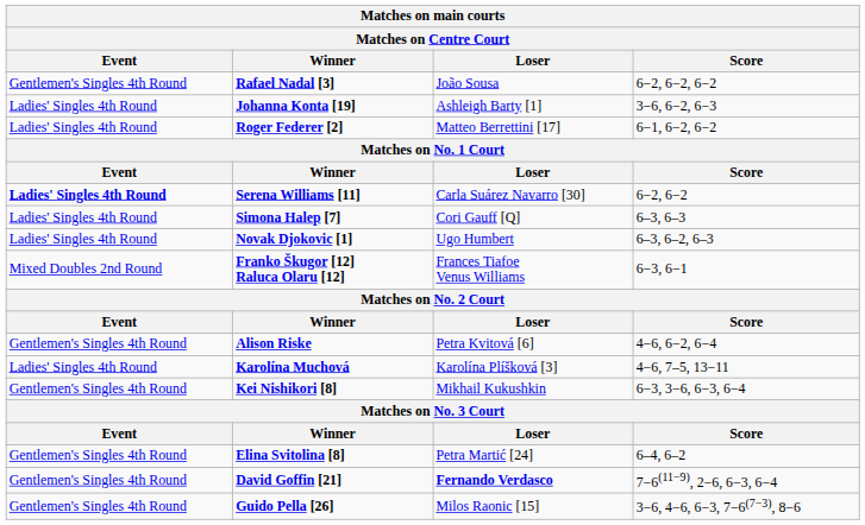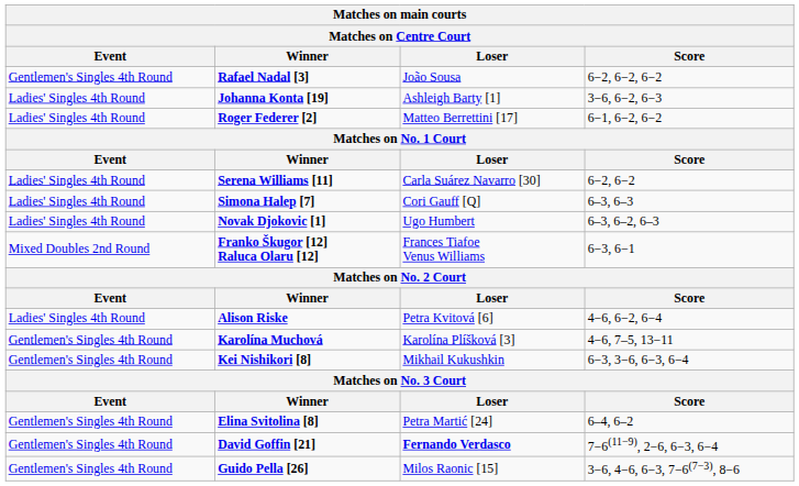 <table class="wikitable collapsible uncollapsed" style="margin:auto;">
 <tr>
 <th colspan="4" style="white-space:nowrap;">Matches on main courts</th>
 </tr>
 <tr>
 <th colspan="4">Matches on <a href='#'>Centre Court</a></th>
 </tr>
 <tr>
 <th width=250>Event</th>
 <th width=220>Winner</th>
 <th width=220>Loser</th>
 <th width=250>Score</th>
 </tr>
 <tr>
 <td><a href='#'>Gentlemen's Singles 4th Round</a></td>
 <td> <strong><a href='#'>Rafael Nadal</a> [3]</strong></td>
 <td> <a href='#'>João Sousa</a></td>
 <td>6−2, 6−2, 6−2</td>
 </tr>
 <tr>
 <td><a href='#'>Ladies' Singles 4th Round</a></td>
 <td> <strong><a href='#'>Johanna Konta</a> [19]</strong></td>
 <td> <a href='#'>Ashleigh Barty</a> [1]</td>
 <td>3−6, 6−2, 6−3</td>
 </tr>
 <tr>
 <td><a href='#'>Ladies' Singles 4th Round</a></td>
 <td> <strong><a href='#'>Roger Federer</a> [2]</strong></td>
 <td> <a href='#'>Matteo Berrettini</a> [17]</td>
 <td>6−1, 6−2, 6−2</td>
 </tr>
 <tr>
 <th colspan="4">Matches on <a href='#'>No. 1 Court</a></th>
 </tr>
 <tr>
 <th width=220>Event</th>
 <th width=220>Winner</th>
 <th width=220>Loser</th>
 <th width=250>Score</th>
 </tr>
 <tr>
-<td><strong><a href='#'>Ladies' Singles 4th Round</a></strong></td>
+<td><a href='#'>Ladies' Singles 4th Round</a></td>
 <td> <strong><a href='#'>Serena Williams</a> [11]</strong></td>
 <td> <a href='#'>Carla Suárez Navarro</a> [30]</td>
 <td>6−2, 6−2</td>
 </tr>
 <tr>
 <td><a href='#'>Ladies' Singles 4th Round</a></td>
 <td> <strong><a href='#'>Simona Halep</a> [7]</strong></td>
 <td> <a href='#'>Cori Gauff</a> [Q]</td>
 <td>6–3, 6–3</td>
 </tr>
 <tr>
 <td><a href='#'>Ladies' Singles 4th Round</a></td>
 <td> <strong><a href='#'>Novak Djokovic</a> [1]</strong></td>
 <td> <a href='#'>Ugo Humbert</a></td>
 <td>6–3, 6–2, 6–3</td>
 </tr>
 <tr>
 <td><a href='#'>Mixed Doubles 2nd Round</a></td>
 <td> <strong><a href='#'>Franko Škugor</a> [12]</strong> <br>  <strong><a href='#'>Raluca Olaru</a> [12]</strong></td>
 <td> <a href='#'>Frances Tiafoe</a> <br>  <a href='#'>Venus Williams</a></td>
 <td>6−3, 6−1</td>
 </tr>
 <tr>
 <th colspan="4">Matches on <a href='#'>No. 2 Court</a></th>
 </tr>
 <tr>
 <th width=220>Event</th>
 <th width=220>Winner</th>
 <th width=220>Loser</th>
 <th width=250>Score</th>
 </tr>
 <tr>
-<td><a href='#'>Gentlemen's Singles 4th Round</a></td>
+<td><a href='#'>Ladies' Singles 4th Round</a></td>
 <td> <strong><a href='#'>Alison Riske</a></strong></td>
 <td> <a href='#'>Petra Kvitová</a> [6]</td>
 <td>4−6, 6−2, 6−4</td>
 </tr>
 <tr>
-<td><a href='#'>Ladies' Singles 4th Round</a></td>
+<td><a href='#'>Gentlemen's Singles 4th Round</a></td>
 <td> <strong><a href='#'>Karolína Muchová</a></strong></td>
 <td> <a href='#'>Karolína Plíšková</a> [3]</td>
 <td>4−6, 7–5, 13−11</td>
 </tr>
 <tr>
 <td><a href='#'>Gentlemen's Singles 4th Round</a></td>
 <td> <strong><a href='#'>Kei Nishikori</a> [8]</strong></td>
 <td> <a href='#'>Mikhail Kukushkin</a></td>
 <td>6−3, 3−6, 6−3, 6−4</td>
 </tr>
 <tr>
 <th colspan="4">Matches on <a href='#'>No. 3 Court</a></th>
 </tr>
 <tr>
 <th width=220>Event</th>
 <th width=220>Winner</th>
 <th width=220>Loser</th>
 <th width=250>Score</th>
 </tr>
 <tr>
 <td><a href='#'>Gentlemen's Singles 4th Round</a></td>
 <td> <strong><a href='#'>Elina Svitolina</a> [8]</strong></td>
 <td> <a href='#'>Petra Martić</a> [24]</td>
 <td>6–4, 6–2</td>
 </tr>
 <tr>
 <td><a href='#'>Gentlemen's Singles 4th Round</a></td>
 <td> <strong><a href='#'>David Goffin</a> [21]</strong></td>
 <td><strong> <a href='#'>Fernando Verdasco</a></strong></td>
 <td>7−6<sup>(11−9)</sup>, 2−6, 6−3, 6−4</td>
 </tr>
 <tr>
 <td><a href='#'>Gentlemen's Singles 4th Round</a></td>
 <td> <strong><a href='#'>Guido Pella</a> [26]</strong></td>
 <td> <a href='#'>Milos Raonic</a> [15]</td>
 <td>3−6, 4−6, 6−3, 7−6<sup>(7−3)</sup>, 8−6</td>
 </tr>
 </table>
